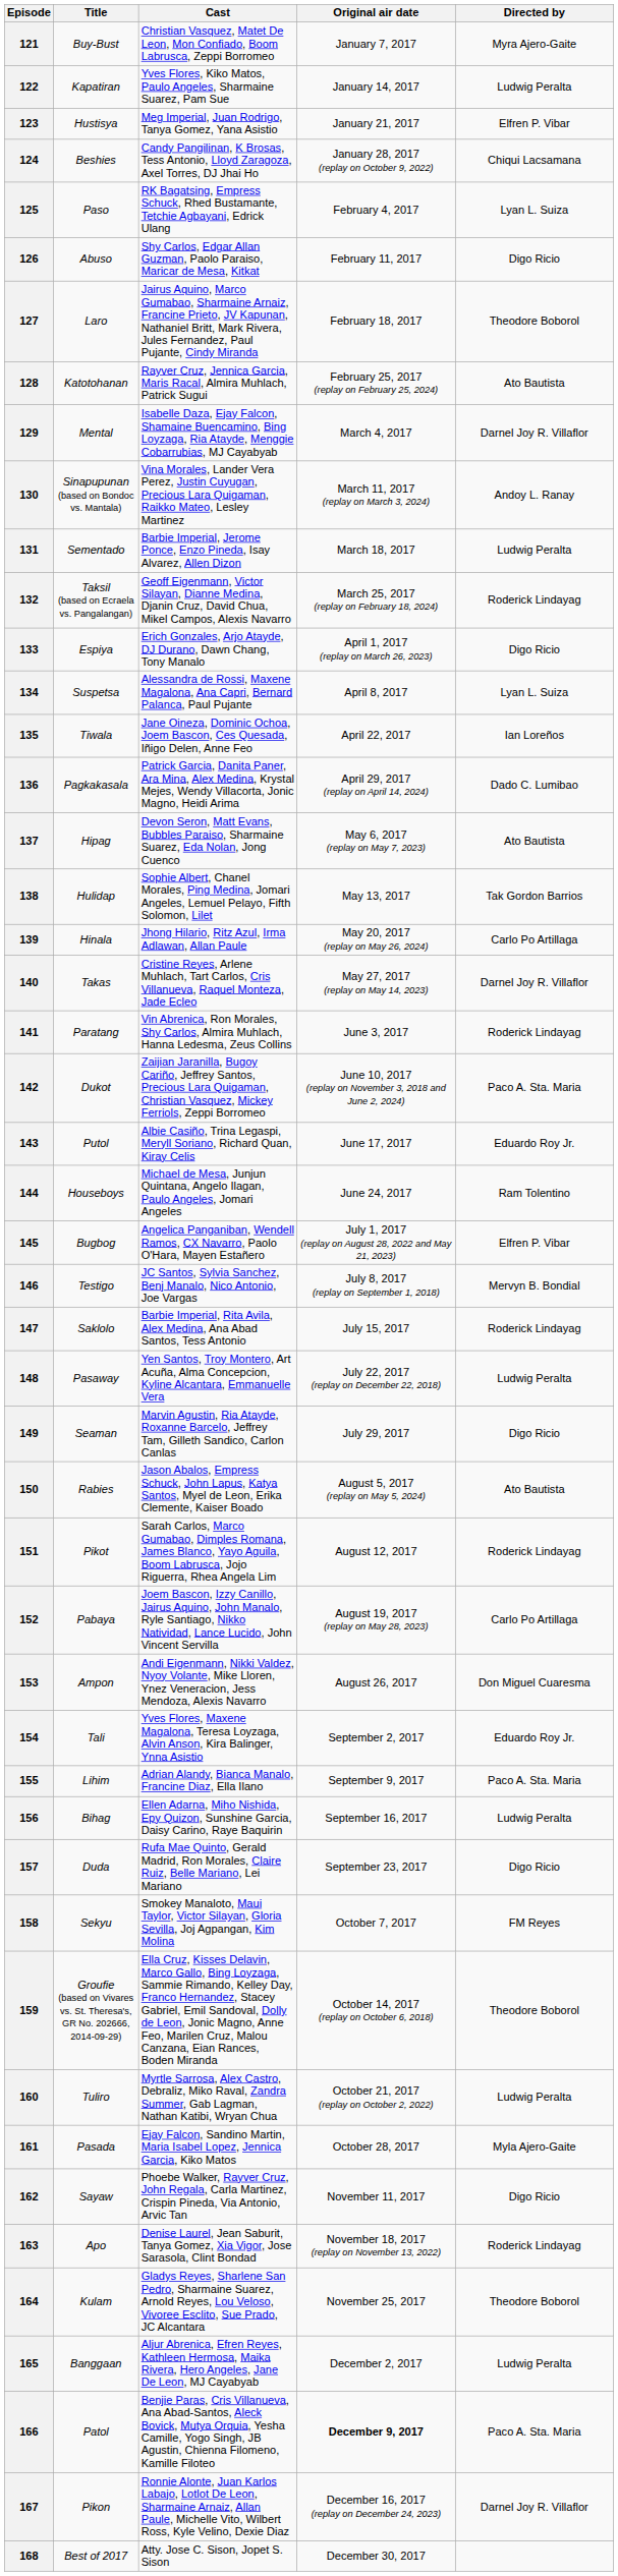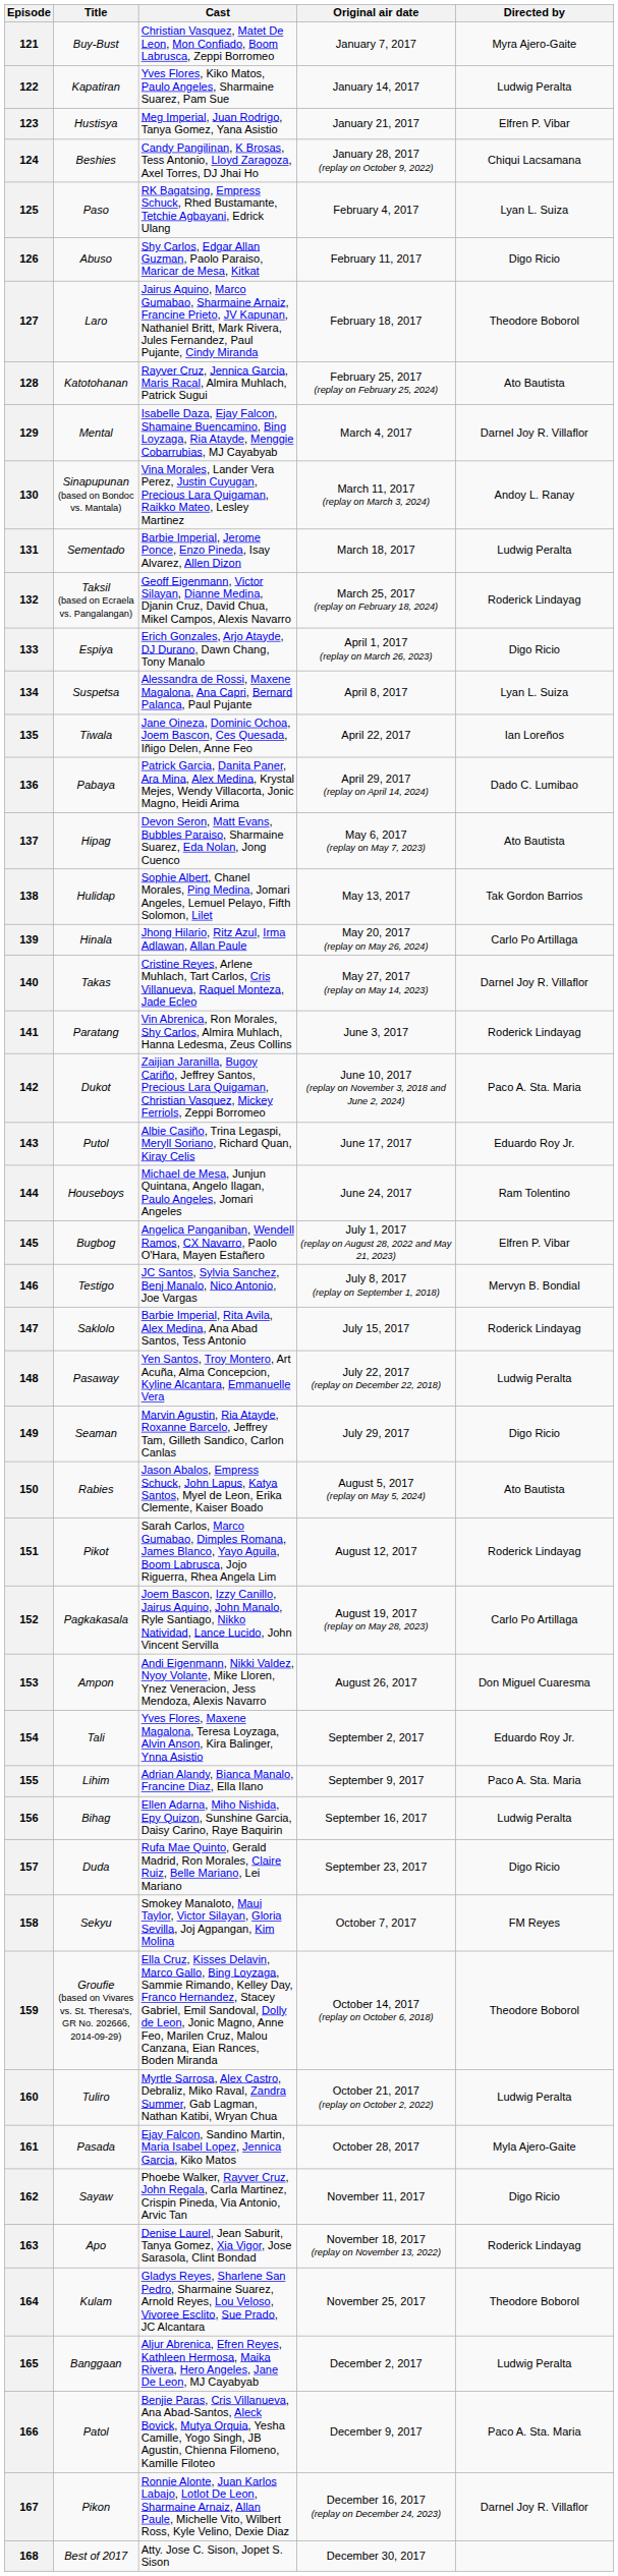 <table class="wikitable sortable" style="text-align:center">
 <tr>
 <th style="width:5%;">Episode</th>
 <th style="width:14%;">Title</th>
 <th style="width:26%;">Cast</th>
 <th style="width:26%;">Original air date</th>
 <th style="width:26%;">Directed by</th>
 </tr>
 <tr>
 <th>121</th>
 <td><em>Buy-Bust</em></td>
 <td style="text-align:left;"><a href='#'>Christian Vasquez</a>, <a href='#'>Matet De Leon</a>, <a href='#'>Mon Confiado</a>, <a href='#'>Boom Labrusca</a>, Zeppi Borromeo</td>
 <td>January 7, 2017</td>
 <td>Myra Ajero-Gaite</td>
 </tr>
 <tr>
 <th>122</th>
 <td><em>Kapatiran</em></td>
 <td style="text-align:left;"><a href='#'>Yves Flores</a>, Kiko Matos, <a href='#'>Paulo Angeles</a>, Sharmaine Suarez, Pam Sue</td>
 <td>January 14, 2017</td>
 <td>Ludwig Peralta</td>
 </tr>
 <tr>
 <th>123</th>
 <td><em>Hustisya</em></td>
 <td style="text-align:left;"><a href='#'>Meg Imperial</a>, <a href='#'>Juan Rodrigo</a>, Tanya Gomez, Yana Asistio</td>
 <td>January 21, 2017</td>
 <td>Elfren P. Vibar</td>
 </tr>
 <tr>
 <th>124</th>
 <td><em>Beshies</em></td>
 <td style="text-align:left;"><a href='#'>Candy Pangilinan</a>, <a href='#'>K Brosas</a>, Tess Antonio, <a href='#'>Lloyd Zaragoza</a>, Axel Torres, DJ Jhai Ho</td>
 <td>January 28, 2017<br><small><em>(replay on October 9, 2022)</em></small></td>
 <td>Chiqui Lacsamana</td>
 </tr>
 <tr>
 <th>125</th>
 <td><em>Paso</em></td>
 <td style="text-align:left;"><a href='#'>RK Bagatsing</a>, <a href='#'>Empress Schuck</a>, Rhed Bustamante, <a href='#'>Tetchie Agbayani</a>, Edrick Ulang</td>
 <td>February 4, 2017</td>
 <td>Lyan L. Suiza</td>
 </tr>
 <tr>
 <th>126</th>
 <td><em>Abuso</em></td>
 <td style="text-align:left;"><a href='#'>Shy Carlos</a>, <a href='#'>Edgar Allan Guzman</a>, Paolo Paraiso, <a href='#'>Maricar de Mesa</a>, <a href='#'>Kitkat</a></td>
 <td>February 11, 2017</td>
 <td>Digo Ricio</td>
 </tr>
 <tr>
 <th>127</th>
 <td><em>Laro</em></td>
 <td style="text-align:left;"><a href='#'>Jairus Aquino</a>, <a href='#'>Marco Gumabao</a>, <a href='#'>Sharmaine Arnaiz</a>, <a href='#'>Francine Prieto</a>, <a href='#'>JV Kapunan</a>, Nathaniel Britt, Mark Rivera, Jules Fernandez, Paul Pujante, <a href='#'>Cindy Miranda</a></td>
 <td>February 18, 2017</td>
 <td>Theodore Boborol</td>
 </tr>
 <tr>
 <th>128</th>
 <td><em>Katotohanan</em></td>
 <td style="text-align:left;"><a href='#'>Rayver Cruz</a>, <a href='#'>Jennica Garcia</a>, <a href='#'>Maris Racal</a>, Almira Muhlach, Patrick Sugui</td>
 <td>February 25, 2017<br><small><em>(replay on February 25, 2024)</em></small></td>
 <td>Ato Bautista</td>
 </tr>
 <tr>
 <th>129</th>
 <td><em>Mental</em></td>
 <td style="text-align:left;"><a href='#'>Isabelle Daza</a>, <a href='#'>Ejay Falcon</a>, <a href='#'>Shamaine Buencamino</a>, <a href='#'>Bing Loyzaga</a>, <a href='#'>Ria Atayde</a>, <a href='#'>Menggie Cobarrubias</a>, MJ Cayabyab</td>
 <td>March 4, 2017</td>
 <td>Darnel Joy R. Villaflor</td>
 </tr>
 <tr>
 <th>130</th>
 <td><em>Sinapupunan</em><br><small>(based on Bondoc vs. Mantala)</small></td>
 <td style="text-align:left;"><a href='#'>Vina Morales</a>, Lander Vera Perez, <a href='#'>Justin Cuyugan</a>, <a href='#'>Precious Lara Quigaman</a>, <a href='#'>Raikko Mateo</a>, Lesley Martinez</td>
 <td>March 11, 2017<br><small><em>(replay on March 3, 2024)</em></small></td>
 <td>Andoy L. Ranay</td>
 </tr>
 <tr>
 <th>131</th>
 <td><em>Sementado</em></td>
 <td style="text-align:left;"><a href='#'>Barbie Imperial</a>, <a href='#'>Jerome Ponce</a>, <a href='#'>Enzo Pineda</a>, Isay Alvarez, <a href='#'>Allen Dizon</a></td>
 <td>March 18, 2017</td>
 <td>Ludwig Peralta</td>
 </tr>
 <tr>
 <th>132</th>
 <td><em>Taksil</em><br><small>(based on Ecraela vs. Pangalangan)</small></td>
 <td style="text-align:left;"><a href='#'>Geoff Eigenmann</a>, <a href='#'>Victor Silayan</a>, <a href='#'>Dianne Medina</a>, Djanin Cruz, David Chua, Mikel Campos, Alexis Navarro</td>
 <td>March 25, 2017<br><small><em>(replay on February 18, 2024)</em></small></td>
 <td>Roderick Lindayag</td>
 </tr>
 <tr>
 <th>133</th>
 <td><em>Espiya</em></td>
 <td style="text-align:left;"><a href='#'>Erich Gonzales</a>, <a href='#'>Arjo Atayde</a>, <a href='#'>DJ Durano</a>, Dawn Chang, Tony Manalo</td>
 <td>April 1, 2017<br><small><em>(replay on March 26, 2023)</em></small></td>
 <td>Digo Ricio</td>
 </tr>
 <tr>
 <th>134</th>
 <td><em>Suspetsa</em></td>
 <td style="text-align:left;"><a href='#'>Alessandra de Rossi</a>, <a href='#'>Maxene Magalona</a>, <a href='#'>Ana Capri</a>, <a href='#'>Bernard Palanca</a>, Paul Pujante</td>
 <td>April 8, 2017</td>
 <td>Lyan L. Suiza</td>
 </tr>
 <tr>
 <th>135</th>
 <td><em>Tiwala</em></td>
 <td style="text-align:left;"><a href='#'>Jane Oineza</a>, <a href='#'>Dominic Ochoa</a>, <a href='#'>Joem Bascon</a>, <a href='#'>Ces Quesada</a>, Iñigo Delen, Anne Feo</td>
 <td>April 22, 2017</td>
 <td>Ian Loreños</td>
 </tr>
 <tr>
 <th>136</th>
-<td><em>Pagkakasala</em></td>
+<td><em>Pabaya</em></td>
 <td style="text-align:left;"><a href='#'>Patrick Garcia</a>, <a href='#'>Danita Paner</a>, <a href='#'>Ara Mina</a>, <a href='#'>Alex Medina</a>, Krystal Mejes, Wendy Villacorta, Jonic Magno, Heidi Arima</td>
 <td>April 29, 2017<br><small><em>(replay on April 14, 2024)</em></small></td>
 <td>Dado C. Lumibao</td>
 </tr>
 <tr>
 <th>137</th>
 <td><em>Hipag</em></td>
 <td style="text-align:left;"><a href='#'>Devon Seron</a>, <a href='#'>Matt Evans</a>, <a href='#'>Bubbles Paraiso</a>, Sharmaine Suarez, <a href='#'>Eda Nolan</a>, Jong Cuenco</td>
 <td>May 6, 2017<br><small><em>(replay on May 7, 2023)</em></small></td>
 <td>Ato Bautista</td>
 </tr>
 <tr>
 <th>138</th>
 <td><em>Hulidap</em></td>
 <td style="text-align:left;"><a href='#'>Sophie Albert</a>, Chanel Morales, <a href='#'>Ping Medina</a>, Jomari Angeles, Lemuel Pelayo, Fifth Solomon, <a href='#'>Lilet</a></td>
 <td>May 13, 2017</td>
 <td>Tak Gordon Barrios</td>
 </tr>
 <tr>
 <th>139</th>
 <td><em>Hinala</em></td>
 <td style="text-align:left;"><a href='#'>Jhong Hilario</a>, <a href='#'>Ritz Azul</a>, <a href='#'>Irma Adlawan</a>, <a href='#'>Allan Paule</a></td>
 <td>May 20, 2017<br><small><em>(replay on May 26, 2024)</em></small></td>
 <td>Carlo Po Artillaga</td>
 </tr>
 <tr>
 <th>140</th>
 <td><em>Takas</em></td>
 <td style="text-align:left;"><a href='#'>Cristine Reyes</a>, Arlene Muhlach, Tart Carlos, <a href='#'>Cris Villanueva</a>, <a href='#'>Raquel Monteza</a>, <a href='#'>Jade Ecleo</a></td>
 <td>May 27, 2017<br><small><em>(replay on May 14, 2023)</em></small></td>
 <td>Darnel Joy R. Villaflor</td>
 </tr>
 <tr>
 <th>141</th>
 <td><em>Paratang</em></td>
 <td style="text-align:left;"><a href='#'>Vin Abrenica</a>, Ron Morales, <a href='#'>Shy Carlos</a>, Almira Muhlach, Hanna Ledesma, Zeus Collins</td>
 <td>June 3, 2017</td>
 <td>Roderick Lindayag</td>
 </tr>
 <tr>
 <th>142</th>
 <td><em>Dukot</em></td>
 <td style="text-align:left;"><a href='#'>Zaijian Jaranilla</a>, <a href='#'>Bugoy Cariño</a>, Jeffrey Santos, <a href='#'>Precious Lara Quigaman</a>, <a href='#'>Christian Vasquez</a>, <a href='#'>Mickey Ferriols</a>, Zeppi Borromeo</td>
 <td>June 10, 2017<br><small><em>(replay on November 3, 2018 and June 2, 2024)</em></small></td>
 <td>Paco A. Sta. Maria</td>
 </tr>
 <tr>
 <th>143</th>
 <td><em>Putol</em></td>
 <td style="text-align:left;"><a href='#'>Albie Casiño</a>, Trina Legaspi, <a href='#'>Meryll Soriano</a>, Richard Quan, <a href='#'>Kiray Celis</a></td>
 <td>June 17, 2017</td>
 <td>Eduardo Roy Jr.</td>
 </tr>
 <tr>
 <th>144</th>
 <td><em>Houseboys</em></td>
 <td style="text-align:left;"><a href='#'>Michael de Mesa</a>, Junjun Quintana, Angelo Ilagan, <a href='#'>Paulo Angeles</a>, Jomari Angeles</td>
 <td>June 24, 2017</td>
 <td>Ram Tolentino</td>
 </tr>
 <tr>
 <th>145</th>
 <td><em>Bugbog</em></td>
 <td style="text-align:left;"><a href='#'>Angelica Panganiban</a>, <a href='#'>Wendell Ramos</a>, <a href='#'>CX Navarro</a>, Paolo O'Hara, Mayen Estañero</td>
 <td>July 1, 2017<br><small><em>(replay on August 28, 2022 and May 21, 2023)</em></small></td>
 <td>Elfren P. Vibar</td>
 </tr>
 <tr>
 <th>146</th>
 <td><em>Testigo</em></td>
 <td style="text-align:left;"><a href='#'>JC Santos</a>, <a href='#'>Sylvia Sanchez</a>, <a href='#'>Benj Manalo</a>, <a href='#'>Nico Antonio</a>, Joe Vargas</td>
 <td>July 8, 2017<br><small><em>(replay on September 1, 2018)</em></small></td>
 <td>Mervyn B. Bondial</td>
 </tr>
 <tr>
 <th>147</th>
 <td><em>Saklolo</em></td>
 <td style="text-align:left;"><a href='#'>Barbie Imperial</a>, <a href='#'>Rita Avila</a>, <a href='#'>Alex Medina</a>, Ana Abad Santos, Tess Antonio</td>
 <td>July 15, 2017</td>
 <td>Roderick Lindayag</td>
 </tr>
 <tr>
 <th>148</th>
 <td><em>Pasaway</em></td>
 <td style="text-align:left;"><a href='#'>Yen Santos</a>, <a href='#'>Troy Montero</a>, Art Acuña, Alma Concepcion, <a href='#'>Kyline Alcantara</a>, <a href='#'>Emmanuelle Vera</a></td>
 <td>July 22, 2017<br><small><em>(replay on December 22, 2018)</em></small></td>
 <td>Ludwig Peralta</td>
 </tr>
 <tr>
 <th>149</th>
 <td><em>Seaman</em></td>
 <td style="text-align:left;"><a href='#'>Marvin Agustin</a>, <a href='#'>Ria Atayde</a>, <a href='#'>Roxanne Barcelo</a>, Jeffrey Tam, Gilleth Sandico, Carlon Canlas</td>
 <td>July 29, 2017</td>
 <td>Digo Ricio</td>
 </tr>
 <tr>
 <th>150</th>
 <td><em>Rabies</em></td>
 <td style="text-align:left;"><a href='#'>Jason Abalos</a>, <a href='#'>Empress Schuck</a>, <a href='#'>John Lapus</a>, <a href='#'>Katya Santos</a>, Myel de Leon, Erika Clemente, Kaiser Boado</td>
 <td>August 5, 2017<br><small><em>(replay on May 5, 2024)</em></small></td>
 <td>Ato Bautista</td>
 </tr>
 <tr>
 <th>151</th>
 <td><em>Pikot</em></td>
 <td style="text-align:left;">Sarah Carlos, <a href='#'>Marco Gumabao</a>, <a href='#'>Dimples Romana</a>, <a href='#'>James Blanco</a>, <a href='#'>Yayo Aguila</a>, <a href='#'>Boom Labrusca</a>, Jojo Riguerra, Rhea Angela Lim</td>
 <td>August 12, 2017</td>
 <td>Roderick Lindayag</td>
 </tr>
 <tr>
 <th>152</th>
-<td><em>Pabaya</em></td>
+<td><em>Pagkakasala</em></td>
 <td style="text-align:left;"><a href='#'>Joem Bascon</a>, <a href='#'>Izzy Canillo</a>, <a href='#'>Jairus Aquino</a>, <a href='#'>John Manalo</a>, Ryle Santiago, <a href='#'>Nikko Natividad</a>, <a href='#'>Lance Lucido</a>, John Vincent Servilla</td>
 <td>August 19, 2017<br><small><em>(replay on May 28, 2023)</em></small></td>
 <td>Carlo Po Artillaga</td>
 </tr>
 <tr>
 <th>153</th>
 <td><em>Ampon</em></td>
 <td style="text-align:left;"><a href='#'>Andi Eigenmann</a>, <a href='#'>Nikki Valdez</a>, <a href='#'>Nyoy Volante</a>, Mike Lloren, Ynez Veneracion, Jess Mendoza, Alexis Navarro</td>
 <td>August 26, 2017</td>
 <td>Don Miguel Cuaresma</td>
 </tr>
 <tr>
 <th>154</th>
 <td><em>Tali</em></td>
 <td style="text-align:left;"><a href='#'>Yves Flores</a>, <a href='#'>Maxene Magalona</a>, Teresa  Loyzaga, <a href='#'>Alvin Anson</a>, Kira Balinger, <a href='#'>Ynna Asistio</a></td>
 <td>September 2, 2017</td>
 <td>Eduardo Roy Jr.</td>
 </tr>
 <tr>
 <th>155</th>
 <td><em>Lihim</em></td>
 <td style="text-align:left;"><a href='#'>Adrian Alandy</a>, <a href='#'>Bianca Manalo</a>, <a href='#'>Francine Diaz</a>, Ella Ilano</td>
 <td>September 9, 2017</td>
 <td>Paco A. Sta. Maria</td>
 </tr>
 <tr>
 <th>156</th>
 <td><em>Bihag</em></td>
 <td style="text-align:left;"><a href='#'>Ellen Adarna</a>, <a href='#'>Miho Nishida</a>, <a href='#'>Epy Quizon</a>, Sunshine Garcia, Daisy Carino, Raye Baquirin</td>
 <td>September 16, 2017</td>
 <td>Ludwig Peralta</td>
 </tr>
 <tr>
 <th>157</th>
 <td><em>Duda</em></td>
 <td style="text-align:left;"><a href='#'>Rufa Mae Quinto</a>, Gerald Madrid, Ron Morales, <a href='#'>Claire Ruiz</a>, <a href='#'>Belle Mariano</a>, Lei Mariano</td>
 <td>September 23, 2017</td>
 <td>Digo Ricio</td>
 </tr>
 <tr>
 <th>158</th>
 <td><em>Sekyu</em></td>
 <td style="text-align:left;">Smokey Manaloto, <a href='#'>Maui Taylor</a>, <a href='#'>Victor Silayan</a>, <a href='#'>Gloria Sevilla</a>, Joj Agpangan, <a href='#'>Kim Molina</a></td>
 <td>October 7, 2017</td>
 <td>FM Reyes</td>
 </tr>
 <tr>
 <th>159</th>
 <td><em>Groufie</em><br><small>(based on Vivares vs. St. Theresa's, GR No. 202666, 2014-09-29)</small></td>
 <td style="text-align:left;"><a href='#'>Ella Cruz</a>, <a href='#'>Kisses Delavin</a>, <a href='#'>Marco Gallo</a>, <a href='#'>Bing Loyzaga</a>, Sammie Rimando, Kelley Day, <a href='#'>Franco Hernandez</a>, Stacey Gabriel, Emil Sandoval, <a href='#'>Dolly de Leon</a>, Jonic Magno, Anne Feo, Marilen Cruz, Malou Canzana, Eian Rances, Boden Miranda</td>
 <td>October 14, 2017<br><small><em>(replay on October 6, 2018)</em></small></td>
 <td>Theodore Boborol</td>
 </tr>
 <tr>
 <th>160</th>
 <td><em>Tuliro</em></td>
 <td style="text-align:left;"><a href='#'>Myrtle Sarrosa</a>, <a href='#'>Alex Castro</a>, Debraliz, Miko Raval, <a href='#'>Zandra Summer</a>, Gab Lagman, Nathan Katibi, Wryan Chua</td>
 <td>October 21, 2017<br><small><em>(replay on October 2, 2022)</em></small></td>
 <td>Ludwig Peralta</td>
 </tr>
 <tr>
 <th>161</th>
 <td><em>Pasada</em></td>
 <td style="text-align:left;"><a href='#'>Ejay Falcon</a>, Sandino Martin, <a href='#'>Maria Isabel Lopez</a>, <a href='#'>Jennica Garcia</a>, Kiko Matos</td>
 <td>October 28, 2017</td>
 <td>Myla Ajero-Gaite</td>
 </tr>
 <tr>
 <th>162</th>
 <td><em>Sayaw</em></td>
 <td style="text-align:left;">Phoebe Walker, <a href='#'>Rayver Cruz</a>, <a href='#'>John Regala</a>, Carla Martinez, Crispin Pineda, Via Antonio, Arvic Tan</td>
 <td>November 11, 2017</td>
 <td>Digo Ricio</td>
 </tr>
 <tr>
 <th>163</th>
 <td><em>Apo</em></td>
 <td style="text-align:left;"><a href='#'>Denise Laurel</a>, Jean Saburit, Tanya Gomez, <a href='#'>Xia Vigor</a>, Jose Sarasola, Clint Bondad</td>
 <td>November 18, 2017<br><small><em>(replay on November 13, 2022)</em></small></td>
 <td>Roderick Lindayag</td>
 </tr>
 <tr>
 <th>164</th>
 <td><em>Kulam</em></td>
 <td style="text-align:left;"><a href='#'>Gladys Reyes</a>, <a href='#'>Sharlene San Pedro</a>, Sharmaine Suarez, Arnold Reyes, <a href='#'>Lou Veloso</a>, <a href='#'>Vivoree Esclito</a>, <a href='#'>Sue Prado</a>, JC Alcantara</td>
 <td>November 25, 2017</td>
 <td>Theodore Boborol</td>
 </tr>
 <tr>
 <th>165</th>
 <td><em>Banggaan</em></td>
 <td style="text-align:left;"><a href='#'>Aljur Abrenica</a>, <a href='#'>Efren Reyes</a>, <a href='#'>Kathleen Hermosa</a>, <a href='#'>Maika Rivera</a>, <a href='#'>Hero Angeles</a>, <a href='#'>Jane De Leon</a>, MJ Cayabyab</td>
 <td>December 2, 2017</td>
 <td>Ludwig Peralta</td>
 </tr>
 <tr>
 <th>166</th>
 <td><em>Patol</em></td>
 <td style="text-align:left;"><a href='#'>Benjie Paras</a>, <a href='#'>Cris Villanueva</a>, Ana Abad-Santos, <a href='#'>Aleck Bovick</a>, <a href='#'>Mutya Orquia</a>, Yesha Camille, Yogo Singh, JB Agustin, Chienna Filomeno, Kamille Filoteo</td>
-<td><strong>December 9, 2017</strong></td>
+<td>December 9, 2017</td>
 <td>Paco A. Sta. Maria</td>
 </tr>
 <tr>
 <th>167</th>
 <td><em>Pikon</em></td>
 <td style="text-align:left;"><a href='#'>Ronnie Alonte</a>, <a href='#'>Juan Karlos Labajo</a>, <a href='#'>Lotlot De Leon</a>, <a href='#'>Sharmaine Arnaiz</a>, <a href='#'>Allan Paule</a>, Michelle Vito, Wilbert Ross, Kyle Velino, Dexie Diaz</td>
 <td>December 16, 2017<br><small><em>(replay on December 24, 2023)</em></small></td>
 <td>Darnel Joy R. Villaflor</td>
 </tr>
 <tr>
 <th>168</th>
 <td><em>Best of 2017</em></td>
 <td style="text-align:left;">Atty. Jose C. Sison, Jopet S. Sison</td>
 <td>December 30, 2017</td>
 <td></td>
 </tr>
 </table>
